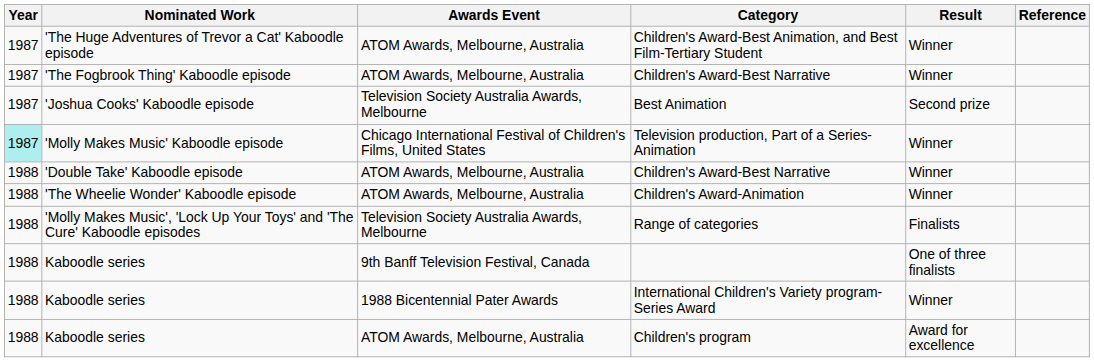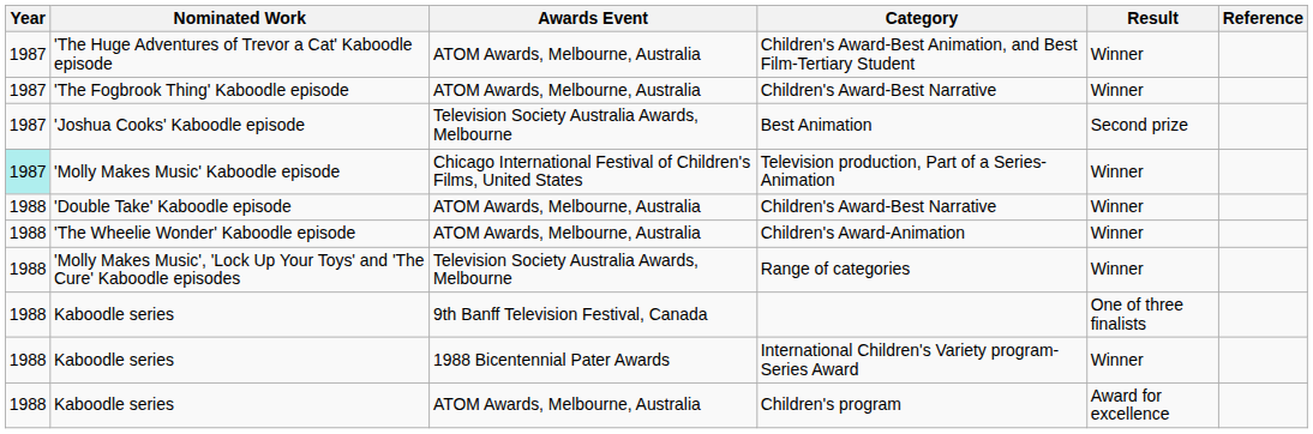 <table class="wikitable">
 <tr>
 <th>Year</th>
 <th>Nominated Work</th>
 <th>Awards Event</th>
 <th>Category</th>
 <th>Result</th>
 <th>Reference</th>
 </tr>
 <tr>
 <td>1987</td>
 <td>'The Huge Adventures of Trevor a Cat' Kaboodle episode</td>
 <td>ATOM Awards, Melbourne, Australia</td>
 <td>Children's Award-Best Animation, and Best Film-Tertiary Student</td>
 <td>Winner</td>
 <td></td>
 </tr>
 <tr>
 <td>1987</td>
 <td>'The Fogbrook Thing' Kaboodle episode</td>
 <td>ATOM Awards, Melbourne, Australia</td>
 <td>Children's Award-Best Narrative</td>
 <td>Winner</td>
 <td></td>
 </tr>
 <tr>
 <td>1987</td>
 <td>'Joshua Cooks' Kaboodle episode</td>
 <td>Television Society Australia Awards, Melbourne</td>
 <td>Best Animation</td>
 <td>Second prize</td>
 <td></td>
 </tr>
 <tr>
 <td style="background: paleturquoise;">1987</td>
 <td>'Molly Makes Music' Kaboodle episode</td>
 <td>Chicago International Festival of Children's Films, United States</td>
 <td>Television production, Part of a Series-Animation</td>
 <td>Winner</td>
 <td></td>
 </tr>
 <tr>
 <td>1988</td>
 <td>'Double Take' Kaboodle episode</td>
 <td>ATOM Awards, Melbourne, Australia</td>
 <td>Children's Award-Best Narrative</td>
 <td>Winner</td>
 <td></td>
 </tr>
 <tr>
 <td>1988</td>
 <td>'The Wheelie Wonder' Kaboodle episode</td>
 <td>ATOM Awards, Melbourne, Australia</td>
 <td>Children's Award-Animation</td>
 <td>Winner</td>
 <td></td>
 </tr>
 <tr>
 <td>1988</td>
 <td>'Molly Makes Music', 'Lock Up Your Toys' and 'The Cure' Kaboodle episodes</td>
 <td>Television Society Australia Awards, Melbourne</td>
 <td>Range of categories</td>
-<td>Finalists</td>
+<td>Winner</td>
 <td></td>
 </tr>
 <tr>
 <td>1988</td>
 <td>Kaboodle series</td>
 <td>9th Banff Television Festival, Canada</td>
 <td></td>
 <td>One of three finalists</td>
 <td></td>
 </tr>
 <tr>
 <td>1988</td>
 <td>Kaboodle series</td>
 <td>1988 Bicentennial Pater Awards</td>
 <td>International Children's Variety program-Series Award</td>
 <td>Winner</td>
 <td></td>
 </tr>
 <tr>
 <td>1988</td>
 <td>Kaboodle series</td>
 <td>ATOM Awards, Melbourne, Australia</td>
 <td>Children's program</td>
 <td>Award for excellence</td>
 <td></td>
 </tr>
 </table>
